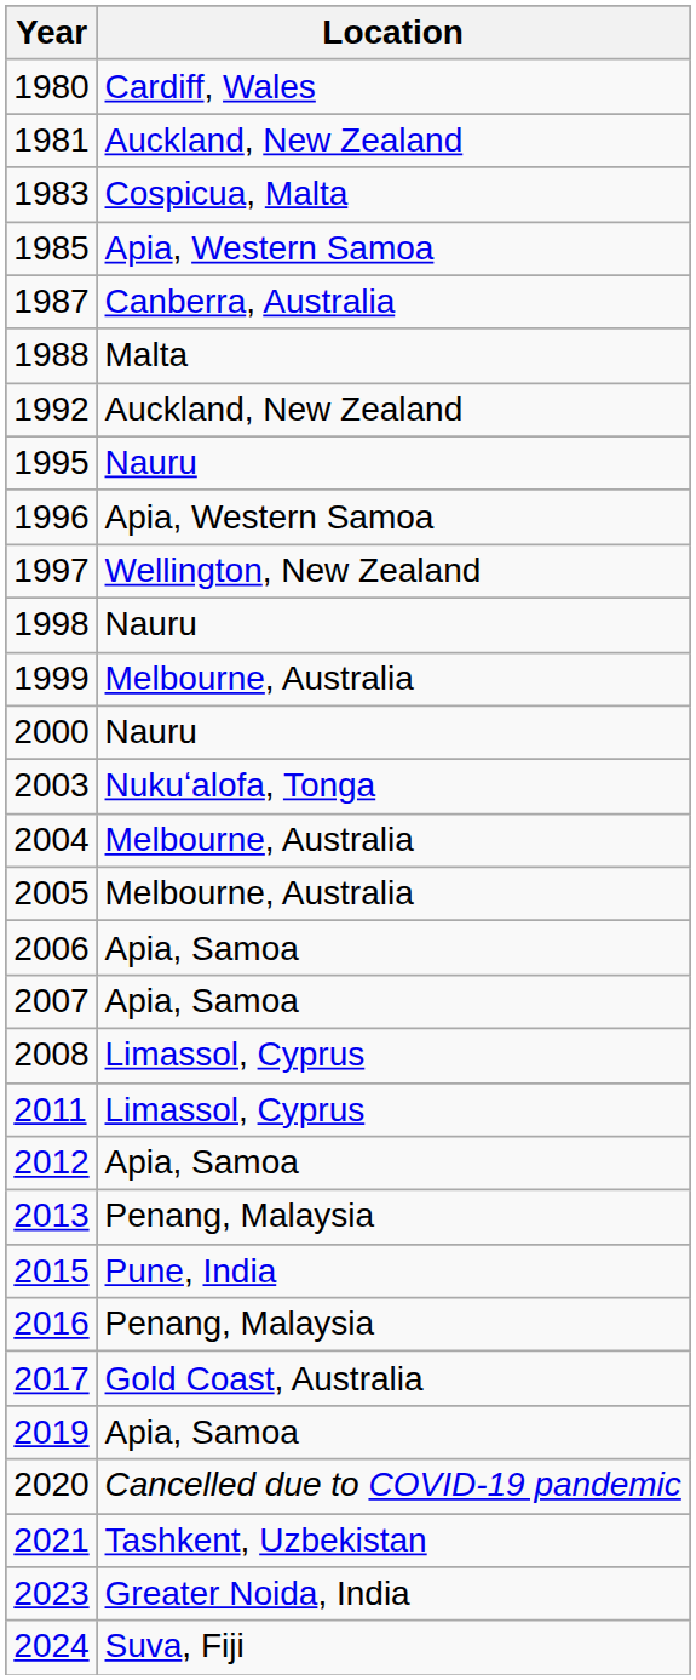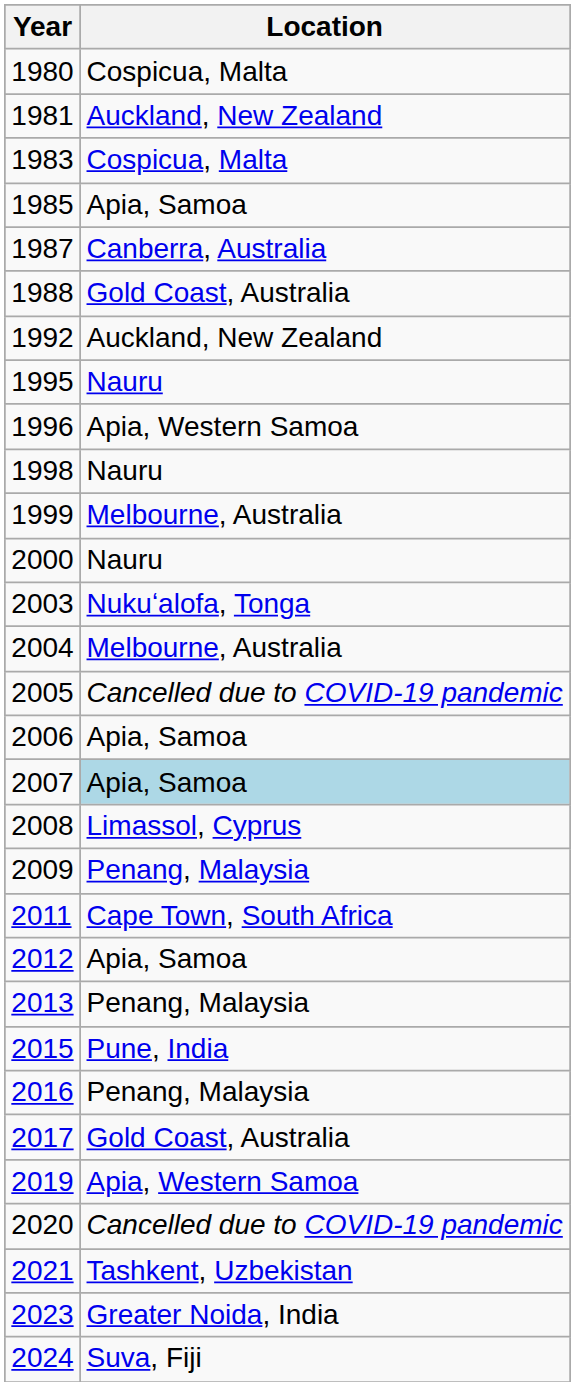 <table class="wikitable">
 <tr>
 <th>Year</th>
 <th>Location</th>
 </tr>
 <tr>
 <td>1980</td>
-<td><a href='#'>Cardiff</a>, <a href='#'>Wales</a></td>
+<td>Cospicua, Malta</td>
 </tr>
 <tr>
 <td>1981</td>
 <td><a href='#'>Auckland</a>, <a href='#'>New Zealand</a></td>
 </tr>
 <tr>
 <td>1983</td>
 <td><a href='#'>Cospicua</a>, <a href='#'>Malta</a></td>
 </tr>
 <tr>
 <td>1985</td>
-<td><a href='#'>Apia</a>, <a href='#'>Western Samoa</a></td>
+<td>Apia, Samoa</td>
 </tr>
 <tr>
 <td>1987</td>
 <td><a href='#'>Canberra</a>, <a href='#'>Australia</a></td>
 </tr>
 <tr>
 <td>1988</td>
-<td>Malta</td>
+<td><a href='#'>Gold Coast</a>, Australia</td>
 </tr>
 <tr>
 <td>1992</td>
 <td>Auckland, New Zealand</td>
 </tr>
 <tr>
 <td>1995</td>
 <td><a href='#'>Nauru</a></td>
 </tr>
 <tr>
 <td>1996</td>
 <td>Apia, Western Samoa</td>
-</tr>
-<tr>
-<td>1997</td>
-<td><a href='#'>Wellington</a>, New Zealand</td>
 </tr>
 <tr>
 <td>1998</td>
 <td>Nauru</td>
 </tr>
 <tr>
 <td>1999</td>
 <td><a href='#'>Melbourne</a>, Australia</td>
 </tr>
 <tr>
 <td>2000</td>
 <td>Nauru</td>
 </tr>
 <tr>
 <td>2003</td>
 <td><a href='#'>Nukuʻalofa</a>, <a href='#'>Tonga</a></td>
 </tr>
 <tr>
 <td>2004</td>
 <td><a href='#'>Melbourne</a>, Australia</td>
 </tr>
 <tr>
 <td>2005</td>
-<td>Melbourne, Australia</td>
+<td><em>Cancelled due to <a href='#'>COVID-19 pandemic</a></em></td>
 </tr>
 <tr>
 <td>2006</td>
 <td>Apia, Samoa</td>
 </tr>
 <tr>
 <td>2007</td>
-<td>Apia, Samoa</td>
+<td style="background: lightblue;">Apia, Samoa</td>
 </tr>
 <tr>
 <td>2008</td>
 <td><a href='#'>Limassol</a>, <a href='#'>Cyprus</a></td>
 </tr>
 <tr>
+<td>2009</td>
+<td><a href='#'>Penang</a>, <a href='#'>Malaysia</a></td>
+</tr>
+<tr>
 <td><a href='#'>2011</a></td>
-<td><a href='#'>Limassol</a>, <a href='#'>Cyprus</a></td>
+<td><a href='#'>Cape Town</a>, <a href='#'>South Africa</a></td>
 </tr>
 <tr>
 <td><a href='#'>2012</a></td>
 <td>Apia, Samoa</td>
 </tr>
 <tr>
 <td><a href='#'>2013</a></td>
 <td>Penang, Malaysia</td>
 </tr>
 <tr>
 <td><a href='#'>2015</a></td>
 <td><a href='#'>Pune</a>, <a href='#'>India</a></td>
 </tr>
 <tr>
 <td><a href='#'>2016</a></td>
 <td>Penang, Malaysia</td>
 </tr>
 <tr>
 <td><a href='#'>2017</a></td>
 <td><a href='#'>Gold Coast</a>, Australia</td>
 </tr>
 <tr>
 <td><a href='#'>2019</a></td>
-<td>Apia, Samoa</td>
+<td><a href='#'>Apia</a>, <a href='#'>Western Samoa</a></td>
 </tr>
 <tr>
 <td>2020</td>
 <td><em>Cancelled due to <a href='#'>COVID-19 pandemic</a></em></td>
 </tr>
 <tr>
 <td><a href='#'>2021</a></td>
 <td><a href='#'>Tashkent</a>, <a href='#'>Uzbekistan</a></td>
 </tr>
 <tr>
 <td><a href='#'>2023</a></td>
 <td><a href='#'>Greater Noida</a>, India</td>
 </tr>
 <tr>
 <td><a href='#'>2024</a></td>
 <td><a href='#'>Suva</a>, Fiji</td>
 </tr>
 </table>
